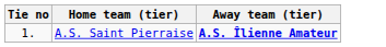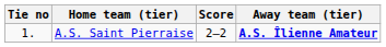 <table class="wikitable" style="text-align: center">
 <tr>
 <th>Tie no</th>
 <th>Home team (tier)</th>
+<th>Score</th>
 <th>Away team (tier)</th>
 </tr>
 <tr>
 <td>1.</td>
 <td> <a href='#'>A.S. Saint Pierraise</a></td>
+<td>2–2 </td>
 <td><strong><a href='#'>A.S. Îlienne Amateur</a></strong> </td>
 </tr>
 </table>
